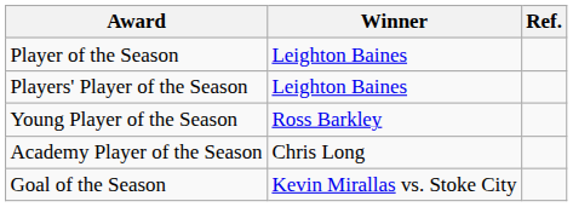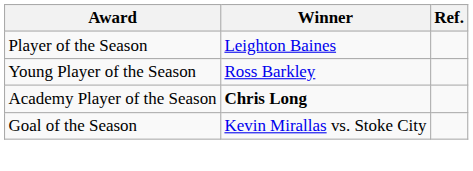 <table class="wikitable" style="font-size:100%; text-align:left">
 <tr>
 <th>Award</th>
 <th>Winner</th>
 <th>Ref.</th>
 </tr>
 <tr>
 <td>Player of the Season</td>
 <td> <a href='#'>Leighton Baines</a></td>
 <td align=center></td>
 </tr>
 <tr>
-<td>Players' Player of the Season</td>
-<td> <a href='#'>Leighton Baines</a></td>
-<td align=center></td>
-</tr>
-<tr>
 <td>Young Player of the Season</td>
 <td> <a href='#'>Ross Barkley</a></td>
 <td align=center></td>
 </tr>
 <tr>
 <td>Academy Player of the Season</td>
-<td> Chris Long</td>
+<td><strong> Chris Long</strong></td>
 <td align=center></td>
 </tr>
 <tr>
 <td>Goal of the Season</td>
 <td> <a href='#'>Kevin Mirallas</a> vs. Stoke City</td>
 <td align=center></td>
 </tr>
 </table>
